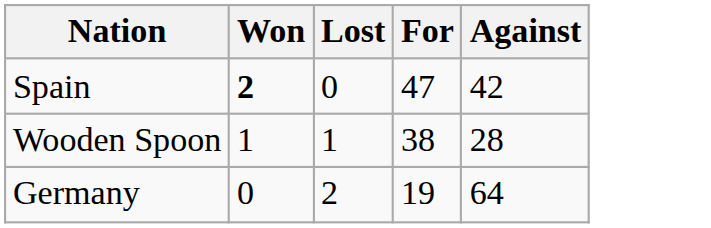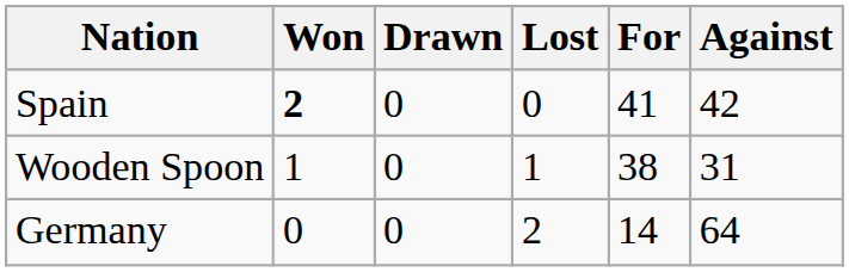 <table class="wikitable">
 <tr>
 <th>Nation</th>
 <th>Won</th>
+<th>Drawn</th>
 <th>Lost</th>
 <th>For</th>
 <th>Against</th>
 </tr>
 <tr>
 <td>Spain</td>
 <td><strong>2</strong></td>
 <td>0</td>
-<td>47</td>
+<td>0</td>
+<td>41</td>
 <td>42</td>
 </tr>
 <tr>
 <td>Wooden Spoon</td>
 <td>1</td>
+<td>0</td>
 <td>1</td>
 <td>38</td>
-<td>28</td>
+<td>31</td>
 </tr>
 <tr>
 <td>Germany</td>
 <td>0</td>
+<td>0</td>
 <td>2</td>
-<td>19</td>
+<td>14</td>
 <td>64</td>
 </tr>
 </table>
